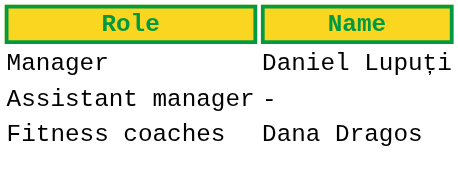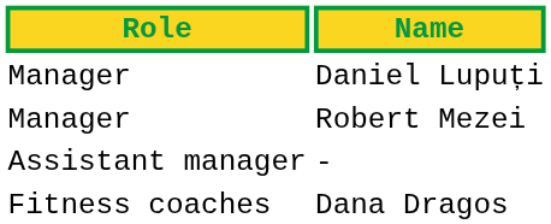 <table class="toccolours">
 <tr>
 <th style="background:#fad620;color:#009a42;border:2px solid #009a42;">Role</th>
 <th style="background:#fad620;color:#009a42;border:2px solid #009a42;">Name</th>
 </tr>
 <tr>
 <td>Manager</td>
 <td> Daniel Lupuți</td>
 </tr>
 <tr>
+<td>Manager</td>
+<td> Robert Mezei</td>
+</tr>
+<tr>
 <td>Assistant manager</td>
 <td> -</td>
 </tr>
 <tr>
 <td>Fitness coaches</td>
 <td> Dana Dragos <br></td>
 </tr>
 </table>
